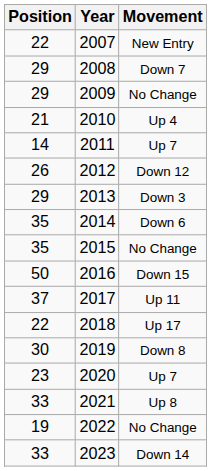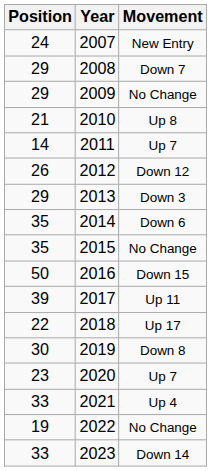 <table class="wikitable" style="text-align:center;">
 <tr>
 <th>Position</th>
 <th>Year</th>
 <th>Movement</th>
 </tr>
 <tr>
-<td>22</td>
+<td>24</td>
 <td>2007</td>
 <td><small>New Entry</small></td>
 </tr>
 <tr>
 <td>29</td>
 <td>2008</td>
 <td><small>Down 7</small></td>
 </tr>
 <tr>
 <td>29</td>
 <td>2009</td>
 <td><small>No Change</small></td>
 </tr>
 <tr>
 <td>21</td>
 <td>2010</td>
-<td><small>Up 4</small></td>
+<td><small>Up 8</small></td>
 </tr>
 <tr>
 <td>14</td>
 <td>2011</td>
 <td><small>Up 7</small></td>
 </tr>
 <tr>
 <td>26</td>
 <td>2012</td>
 <td><small>Down 12</small></td>
 </tr>
 <tr>
 <td>29</td>
 <td>2013</td>
 <td><small>Down 3</small></td>
 </tr>
 <tr>
 <td>35</td>
 <td>2014</td>
 <td><small>Down 6</small></td>
 </tr>
 <tr>
 <td>35</td>
 <td>2015</td>
 <td><small>No Change</small></td>
 </tr>
 <tr>
 <td>50</td>
 <td>2016</td>
 <td><small>Down 15</small></td>
 </tr>
 <tr>
-<td>37</td>
+<td>39</td>
 <td>2017</td>
 <td><small>Up 11</small></td>
 </tr>
 <tr>
 <td>22</td>
 <td>2018</td>
 <td><small>Up 17</small></td>
 </tr>
 <tr>
 <td>30</td>
 <td>2019</td>
 <td><small>Down 8</small></td>
 </tr>
 <tr>
 <td>23</td>
 <td>2020</td>
 <td><small>Up 7</small></td>
 </tr>
 <tr>
 <td>33</td>
 <td>2021</td>
-<td><small>Up 8</small></td>
+<td><small>Up 4</small></td>
 </tr>
 <tr>
 <td>19</td>
 <td>2022</td>
 <td><small>No Change</small></td>
 </tr>
 <tr>
 <td>33</td>
 <td>2023</td>
 <td><small>Down 14</small></td>
 </tr>
 </table>
